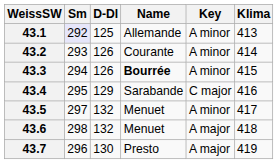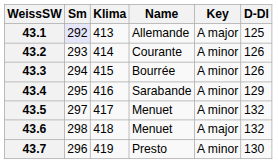 <table border="1" class="wikitable sortable">
 <tr>
 <th data-sort-type="number">WeissSW</th>
 <th>Sm</th>
-<th>D-Dl</th>
+<th>Klima</th>
 <th class="unsortable">Name</th>
 <th class="unsortable">Key</th>
-<th>Klima</th>
+<th>D-Dl</th>
 </tr>
 <tr>
 <th data-sort-value="1">43.1</th>
 <td style="background: lavender;">292</td>
+<td>413</td>
+<td>Allemande</td>
+<td>A major</td>
 <td>125</td>
-<td>Allemande</td>
-<td>A minor</td>
-<td>413</td>
 </tr>
 <tr>
 <th data-sort-value="2">43.2</th>
 <td>293</td>
-<td>126</td>
+<td>414</td>
 <td>Courante</td>
 <td>A minor</td>
-<td>414</td>
+<td>126</td>
 </tr>
 <tr>
 <th data-sort-value="3">43.3</th>
 <td>294</td>
+<td>415</td>
+<td>Bourrée</td>
+<td>A minor</td>
 <td>126</td>
-<td><strong>Bourrée</strong></td>
-<td>A minor</td>
-<td>415</td>
 </tr>
 <tr>
 <th data-sort-value="4">43.4</th>
 <td>295</td>
+<td>416</td>
+<td>Sarabande</td>
+<td>A minor</td>
 <td>129</td>
-<td>Sarabande</td>
-<td>C major</td>
-<td>416</td>
 </tr>
 <tr>
 <th data-sort-value="5">43.5</th>
 <td>297</td>
-<td>132</td>
+<td>417</td>
 <td>Menuet</td>
 <td>A minor</td>
-<td>417</td>
+<td>132</td>
 </tr>
 <tr>
 <th data-sort-value="6">43.6</th>
 <td>298</td>
-<td>132</td>
+<td>418</td>
 <td>Menuet</td>
 <td>A major</td>
-<td>418</td>
+<td>132</td>
 </tr>
 <tr>
 <th data-sort-value="7">43.7</th>
 <td>296</td>
+<td>419</td>
+<td>Presto</td>
+<td>A minor</td>
 <td>130</td>
-<td>Presto</td>
-<td>A major</td>
-<td>419</td>
 </tr>
 </table>
